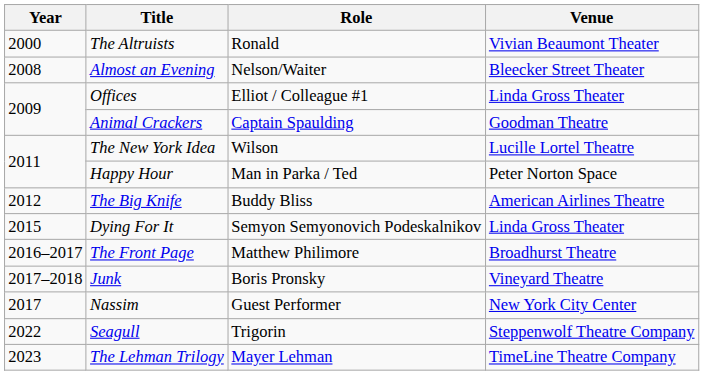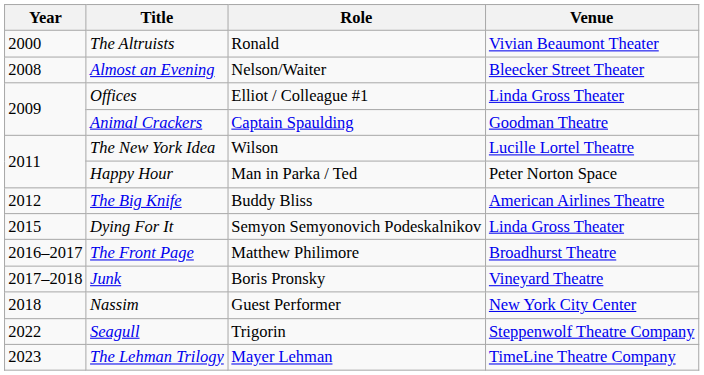 <table class="wikitable">
 <tr>
 <th>Year</th>
 <th>Title</th>
 <th>Role</th>
 <th>Venue</th>
 </tr>
 <tr>
 <td>2000</td>
 <td><em>The Altruists</em></td>
 <td>Ronald</td>
 <td><a href='#'>Vivian Beaumont Theater</a></td>
 </tr>
 <tr>
 <td>2008</td>
 <td><em><a href='#'>Almost an Evening</a></em></td>
 <td>Nelson/Waiter</td>
 <td><a href='#'>Bleecker Street Theater</a></td>
 </tr>
 <tr>
 <td rowspan="2">2009</td>
 <td><em>Offices</em></td>
 <td>Elliot / Colleague #1</td>
 <td><a href='#'>Linda Gross Theater</a></td>
 </tr>
 <tr>
 <td><em><a href='#'>Animal Crackers</a></em></td>
 <td><a href='#'>Captain Spaulding</a></td>
 <td><a href='#'>Goodman Theatre</a></td>
 </tr>
 <tr>
 <td rowspan="2">2011</td>
 <td><em>The New York Idea</em></td>
 <td>Wilson</td>
 <td><a href='#'>Lucille Lortel Theatre</a></td>
 </tr>
 <tr>
 <td><em>Happy Hour</em></td>
 <td>Man in Parka / Ted</td>
 <td>Peter Norton Space</td>
 </tr>
 <tr>
 <td>2012</td>
 <td><em><a href='#'>The Big Knife</a></em></td>
 <td>Buddy Bliss</td>
 <td><a href='#'>American Airlines Theatre</a></td>
 </tr>
 <tr>
 <td>2015</td>
 <td><em>Dying For It</em></td>
 <td>Semyon Semyonovich Podeskalnikov</td>
 <td><a href='#'>Linda Gross Theater</a></td>
 </tr>
 <tr>
 <td>2016–2017</td>
 <td><em><a href='#'>The Front Page</a></em></td>
 <td>Matthew Philimore</td>
 <td><a href='#'>Broadhurst Theatre</a></td>
 </tr>
 <tr>
 <td>2017–2018</td>
 <td><em><a href='#'>Junk</a></em></td>
 <td>Boris Pronsky</td>
 <td><a href='#'>Vineyard Theatre</a></td>
 </tr>
 <tr>
-<td>2017</td>
+<td>2018</td>
 <td><em>Nassim</em></td>
 <td>Guest Performer</td>
 <td><a href='#'>New York City Center</a></td>
 </tr>
 <tr>
 <td>2022</td>
 <td><em><a href='#'>Seagull</a></em></td>
 <td>Trigorin</td>
 <td><a href='#'>Steppenwolf Theatre Company</a></td>
 </tr>
 <tr>
 <td>2023</td>
 <td><em><a href='#'>The Lehman Trilogy</a></em></td>
 <td><a href='#'>Mayer Lehman</a></td>
 <td><a href='#'>TimeLine Theatre Company</a></td>
 </tr>
 </table>
